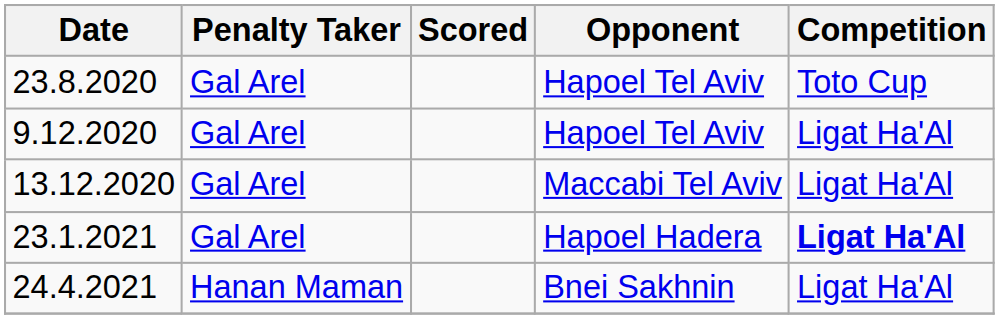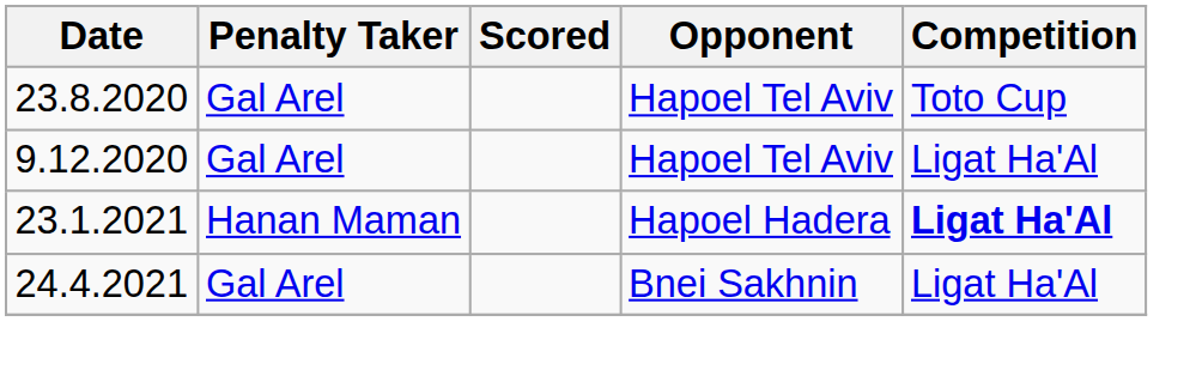 <table class="wikitable">
 <tr>
 <th>Date</th>
 <th>Penalty Taker</th>
 <th>Scored</th>
 <th>Opponent</th>
 <th>Competition</th>
 </tr>
 <tr>
 <td>23.8.2020</td>
 <td><a href='#'>Gal Arel</a></td>
 <td></td>
 <td><a href='#'>Hapoel Tel Aviv</a></td>
 <td><a href='#'>Toto Cup</a></td>
 </tr>
 <tr>
 <td>9.12.2020</td>
 <td><a href='#'>Gal Arel</a></td>
 <td></td>
 <td><a href='#'>Hapoel Tel Aviv</a></td>
 <td><a href='#'>Ligat Ha'Al</a></td>
 </tr>
 <tr>
-<td>13.12.2020</td>
-<td><a href='#'>Gal Arel</a></td>
-<td></td>
-<td><a href='#'>Maccabi Tel Aviv</a></td>
-<td><a href='#'>Ligat Ha'Al</a></td>
-</tr>
-<tr>
 <td>23.1.2021</td>
-<td><a href='#'>Gal Arel</a></td>
+<td><a href='#'>Hanan Maman</a></td>
 <td></td>
 <td><a href='#'>Hapoel Hadera</a></td>
 <td><strong><a href='#'>Ligat Ha'Al</a></strong></td>
 </tr>
 <tr>
 <td>24.4.2021</td>
-<td><a href='#'>Hanan Maman</a></td>
+<td><a href='#'>Gal Arel</a></td>
 <td></td>
 <td><a href='#'>Bnei Sakhnin</a></td>
 <td><a href='#'>Ligat Ha'Al</a></td>
 </tr>
 <tr>
 </tr>
 </table>
